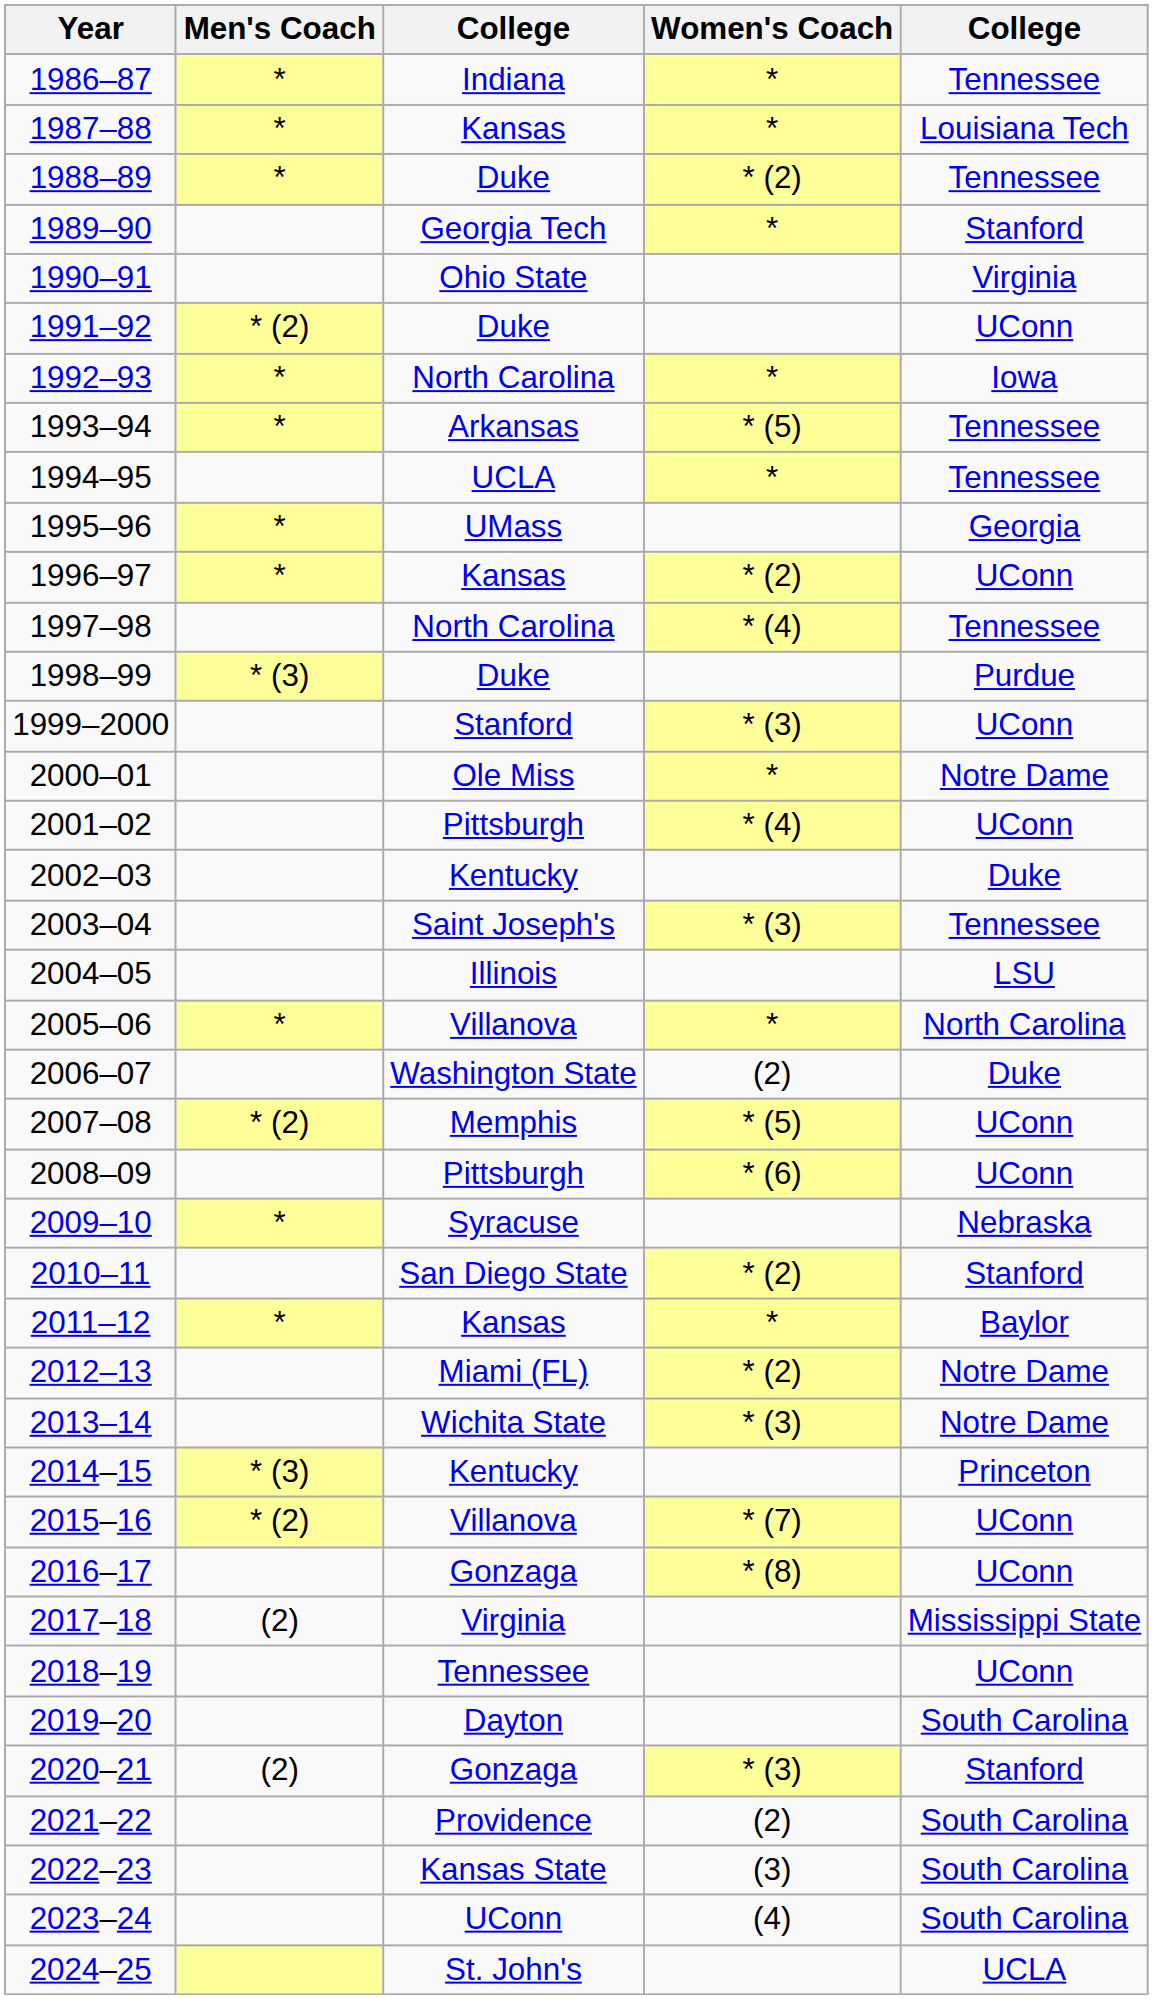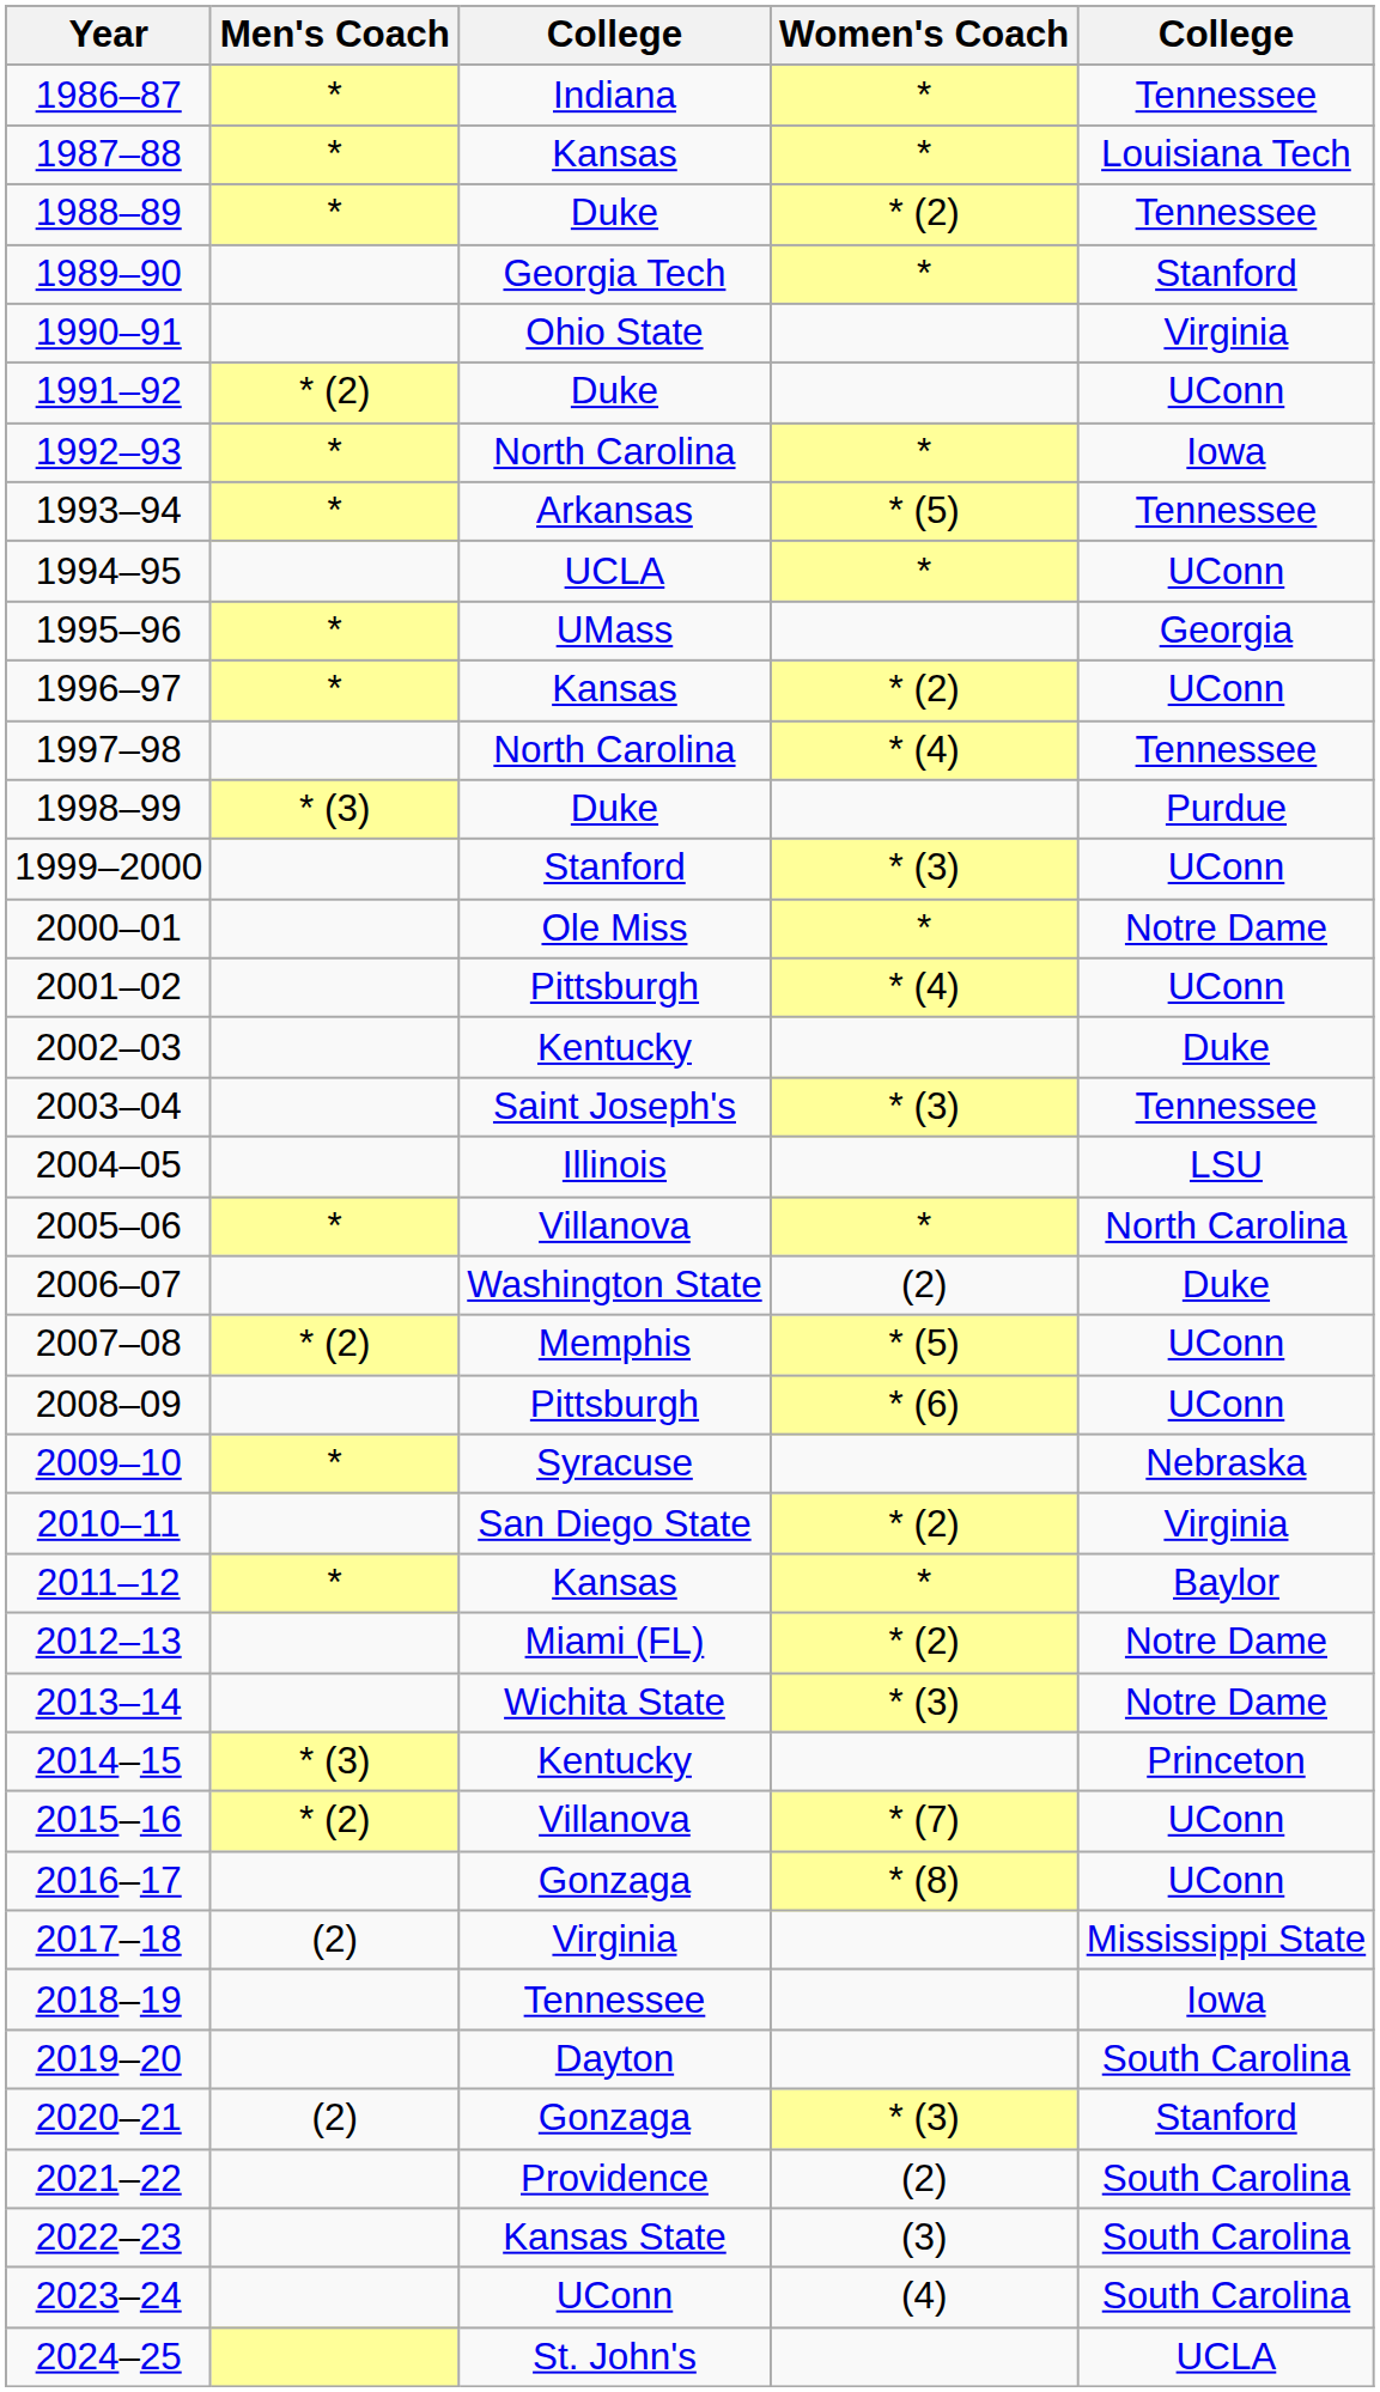 <table class="wikitable sortable" style="text-align:center;">
 <tr>
 <th>Year</th>
 <th>Men's Coach</th>
 <th>College</th>
 <th>Women's Coach</th>
 <th>College</th>
 </tr>
 <tr>
 <td><a href='#'>1986–87</a></td>
 <td style="background-color:#FFFF99">*</td>
 <td><a href='#'>Indiana</a></td>
 <td style="background-color:#FFFF99">*</td>
 <td><a href='#'>Tennessee</a></td>
 </tr>
 <tr>
 <td><a href='#'>1987–88</a></td>
 <td style="background-color:#FFFF99">*</td>
 <td><a href='#'>Kansas</a></td>
 <td style="background-color:#FFFF99">*</td>
 <td><a href='#'>Louisiana Tech</a></td>
 </tr>
 <tr>
 <td><a href='#'>1988–89</a></td>
 <td style="background-color:#FFFF99">*</td>
 <td><a href='#'>Duke</a></td>
 <td style="background-color:#FFFF99">* (2)</td>
 <td><a href='#'>Tennessee</a></td>
 </tr>
 <tr>
 <td><a href='#'>1989–90</a></td>
 <td></td>
 <td><a href='#'>Georgia Tech</a></td>
 <td style="background-color:#FFFF99">*</td>
 <td><a href='#'>Stanford</a></td>
 </tr>
 <tr>
 <td><a href='#'>1990–91</a></td>
 <td></td>
 <td><a href='#'>Ohio State</a></td>
 <td></td>
 <td><a href='#'>Virginia</a></td>
 </tr>
 <tr>
 <td><a href='#'>1991–92</a></td>
 <td style="background-color:#FFFF99">* (2)</td>
 <td><a href='#'>Duke</a></td>
 <td></td>
 <td><a href='#'>UConn</a></td>
 </tr>
 <tr>
 <td><a href='#'>1992–93</a></td>
 <td style="background-color:#FFFF99">*</td>
 <td><a href='#'>North Carolina</a></td>
 <td style="background-color:#FFFF99">*</td>
 <td><a href='#'>Iowa</a></td>
 </tr>
 <tr>
 <td>1993–94</td>
 <td style="background-color:#FFFF99">*</td>
 <td><a href='#'>Arkansas</a></td>
 <td style="background-color:#FFFF99">* (5)</td>
 <td><a href='#'>Tennessee</a></td>
 </tr>
 <tr>
 <td>1994–95</td>
 <td></td>
 <td><a href='#'>UCLA</a></td>
 <td style="background-color:#FFFF99">*</td>
-<td><a href='#'>Tennessee</a></td>
+<td><a href='#'>UConn</a></td>
 </tr>
 <tr>
 <td>1995–96</td>
 <td style="background-color:#FFFF99">*</td>
 <td><a href='#'>UMass</a></td>
 <td></td>
 <td><a href='#'>Georgia</a></td>
 </tr>
 <tr>
 <td>1996–97</td>
 <td style="background-color:#FFFF99">*</td>
 <td><a href='#'>Kansas</a></td>
 <td style="background-color:#FFFF99">* (2)</td>
 <td><a href='#'>UConn</a></td>
 </tr>
 <tr>
 <td>1997–98</td>
 <td></td>
 <td><a href='#'>North Carolina</a></td>
 <td style="background-color:#FFFF99">* (4)</td>
 <td><a href='#'>Tennessee</a></td>
 </tr>
 <tr>
 <td>1998–99</td>
 <td style="background-color:#FFFF99">* (3)</td>
 <td><a href='#'>Duke</a></td>
 <td></td>
 <td><a href='#'>Purdue</a></td>
 </tr>
 <tr>
 <td>1999–2000</td>
 <td></td>
 <td><a href='#'>Stanford</a></td>
 <td style="background-color:#FFFF99">* (3)</td>
 <td><a href='#'>UConn</a></td>
 </tr>
 <tr>
 <td>2000–01</td>
 <td></td>
 <td><a href='#'>Ole Miss</a></td>
 <td style="background-color:#FFFF99">*</td>
 <td><a href='#'>Notre Dame</a></td>
 </tr>
 <tr>
 <td>2001–02</td>
 <td></td>
 <td><a href='#'>Pittsburgh</a></td>
 <td style="background-color:#FFFF99">* (4)</td>
 <td><a href='#'>UConn</a></td>
 </tr>
 <tr>
 <td>2002–03</td>
 <td></td>
 <td><a href='#'>Kentucky</a></td>
 <td></td>
 <td><a href='#'>Duke</a></td>
 </tr>
 <tr>
 <td>2003–04</td>
 <td></td>
 <td><a href='#'>Saint Joseph's</a></td>
 <td style="background-color:#FFFF99">* (3)</td>
 <td><a href='#'>Tennessee</a></td>
 </tr>
 <tr>
 <td>2004–05</td>
 <td></td>
 <td><a href='#'>Illinois</a></td>
 <td></td>
 <td><a href='#'>LSU</a></td>
 </tr>
 <tr>
 <td>2005–06</td>
 <td style="background-color:#FFFF99">*</td>
 <td><a href='#'>Villanova</a></td>
 <td style="background-color:#FFFF99">*</td>
 <td><a href='#'>North Carolina</a></td>
 </tr>
 <tr>
 <td>2006–07</td>
 <td></td>
 <td><a href='#'>Washington State</a></td>
 <td> (2)</td>
 <td><a href='#'>Duke</a></td>
 </tr>
 <tr>
 <td>2007–08</td>
 <td style="background-color:#FFFF99">* (2)</td>
 <td><a href='#'>Memphis</a></td>
 <td style="background-color:#FFFF99">* (5)</td>
 <td><a href='#'>UConn</a></td>
 </tr>
 <tr>
 <td>2008–09</td>
 <td></td>
 <td><a href='#'>Pittsburgh</a></td>
 <td style="background-color:#FFFF99">* (6)</td>
 <td><a href='#'>UConn</a></td>
 </tr>
 <tr>
 <td><a href='#'>2009–10</a></td>
 <td style="background-color:#FFFF99">*</td>
 <td><a href='#'>Syracuse</a></td>
 <td></td>
 <td><a href='#'>Nebraska</a></td>
 </tr>
 <tr>
 <td><a href='#'>2010–11</a></td>
 <td></td>
 <td><a href='#'>San Diego State</a></td>
 <td style="background-color:#FFFF99">* (2)</td>
-<td><a href='#'>Stanford</a></td>
+<td><a href='#'>Virginia</a></td>
 </tr>
 <tr>
 <td><a href='#'>2011–12</a></td>
 <td style="background-color:#FFFF99">*</td>
 <td><a href='#'>Kansas</a></td>
 <td style="background-color:#FFFF99">*</td>
 <td><a href='#'>Baylor</a></td>
 </tr>
 <tr>
 <td><a href='#'>2012–13</a></td>
 <td></td>
 <td><a href='#'>Miami (FL)</a></td>
 <td style="background-color:#FFFF99">* (2)</td>
 <td><a href='#'>Notre Dame</a></td>
 </tr>
 <tr>
 <td><a href='#'>2013–14</a></td>
 <td></td>
 <td><a href='#'>Wichita State</a></td>
 <td style="background-color:#FFFF99">* (3)</td>
 <td><a href='#'>Notre Dame</a></td>
 </tr>
 <tr>
 <td><a href='#'>2014</a>–<a href='#'>15</a></td>
 <td style="background-color:#FFFF99">* (3)</td>
 <td><a href='#'>Kentucky</a></td>
 <td></td>
 <td><a href='#'>Princeton</a></td>
 </tr>
 <tr>
 <td><a href='#'>2015</a>–<a href='#'>16</a></td>
 <td style="background-color:#FFFF99">* (2)</td>
 <td><a href='#'>Villanova</a></td>
 <td style="background-color:#FFFF99">* (7)</td>
 <td><a href='#'>UConn</a></td>
 </tr>
 <tr>
 <td><a href='#'>2016</a>–<a href='#'>17</a></td>
 <td></td>
 <td><a href='#'>Gonzaga</a></td>
 <td style="background-color:#FFFF99">* (8)</td>
 <td><a href='#'>UConn</a></td>
 </tr>
 <tr>
 <td><a href='#'>2017</a>–<a href='#'>18</a></td>
 <td> (2)</td>
 <td><a href='#'>Virginia</a></td>
 <td></td>
 <td><a href='#'>Mississippi State</a></td>
 </tr>
 <tr>
 <td><a href='#'>2018</a>–<a href='#'>19</a></td>
 <td></td>
 <td><a href='#'>Tennessee</a></td>
 <td></td>
-<td><a href='#'>UConn</a></td>
+<td><a href='#'>Iowa</a></td>
 </tr>
 <tr>
 <td><a href='#'>2019</a>–<a href='#'>20</a></td>
 <td></td>
 <td><a href='#'>Dayton</a></td>
 <td></td>
 <td><a href='#'>South Carolina</a></td>
 </tr>
 <tr>
 <td><a href='#'>2020</a>–<a href='#'>21</a></td>
 <td> (2)</td>
 <td><a href='#'>Gonzaga</a></td>
 <td bgcolor=#ff9>* (3)</td>
 <td><a href='#'>Stanford</a></td>
 </tr>
 <tr>
 <td><a href='#'>2021</a>–<a href='#'>22</a></td>
 <td></td>
 <td><a href='#'>Providence</a></td>
 <td> (2)</td>
 <td><a href='#'>South Carolina</a></td>
 </tr>
 <tr>
 <td><a href='#'>2022</a>–<a href='#'>23</a></td>
 <td></td>
 <td><a href='#'>Kansas State</a></td>
 <td> (3)</td>
 <td><a href='#'>South Carolina</a></td>
 </tr>
 <tr>
 <td><a href='#'>2023</a>–<a href='#'>24</a></td>
 <td></td>
 <td><a href='#'>UConn</a></td>
 <td> (4)</td>
 <td><a href='#'>South Carolina</a></td>
 </tr>
 <tr>
 <td><a href='#'>2024</a>–<a href='#'>25</a></td>
 <td style="background-color:#FFFF99"></td>
 <td><a href='#'>St. John's</a></td>
 <td></td>
 <td><a href='#'>UCLA</a></td>
 </tr>
 </table>
